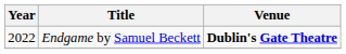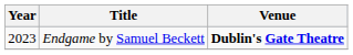 <table class="wikitable" style="margin:1em 0; ">
 <tr style="background:#b0c4de;">
 <th>Year</th>
 <th>Title</th>
 <th>Venue</th>
 </tr>
 <tr>
-<td>2022</td>
+<td>2023</td>
 <td><em>Endgame</em> by <a href='#'>Samuel Beckett</a></td>
 <td><strong>Dublin's <a href='#'>Gate Theatre</a></strong></td>
 </tr>
 <tr>
 </tr>
 </table>
